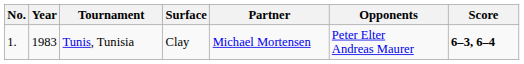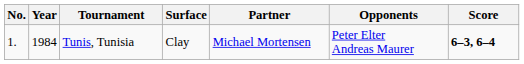 <table class="sortable wikitable" style=font-size:97%>
 <tr>
 <th>No.</th>
 <th style="width:30px">Year</th>
 <th style="width:120px">Tournament</th>
 <th style="width:50px">Surface</th>
 <th style="width:140px">Partner</th>
 <th style="width:140px">Opponents</th>
 <th style="width:80px" class="unsortable">Score</th>
 </tr>
 <tr>
 <td>1.</td>
-<td>1983</td>
+<td>1984</td>
 <td><a href='#'>Tunis</a>, Tunisia</td>
 <td>Clay</td>
 <td> <a href='#'>Michael Mortensen</a></td>
 <td> <a href='#'>Peter Elter</a><br> <a href='#'>Andreas Maurer</a></td>
 <td><strong>6–3, 6–4</strong></td>
 </tr>
 </table>
